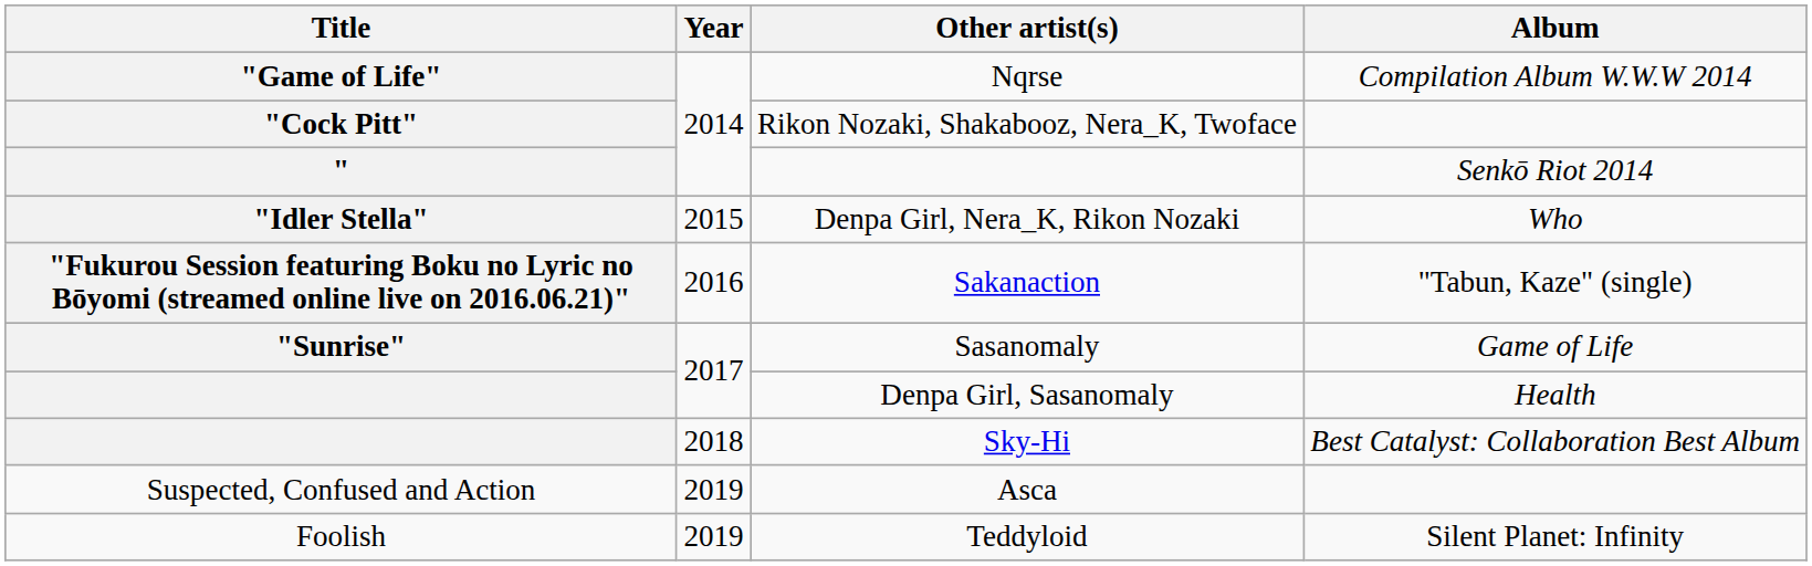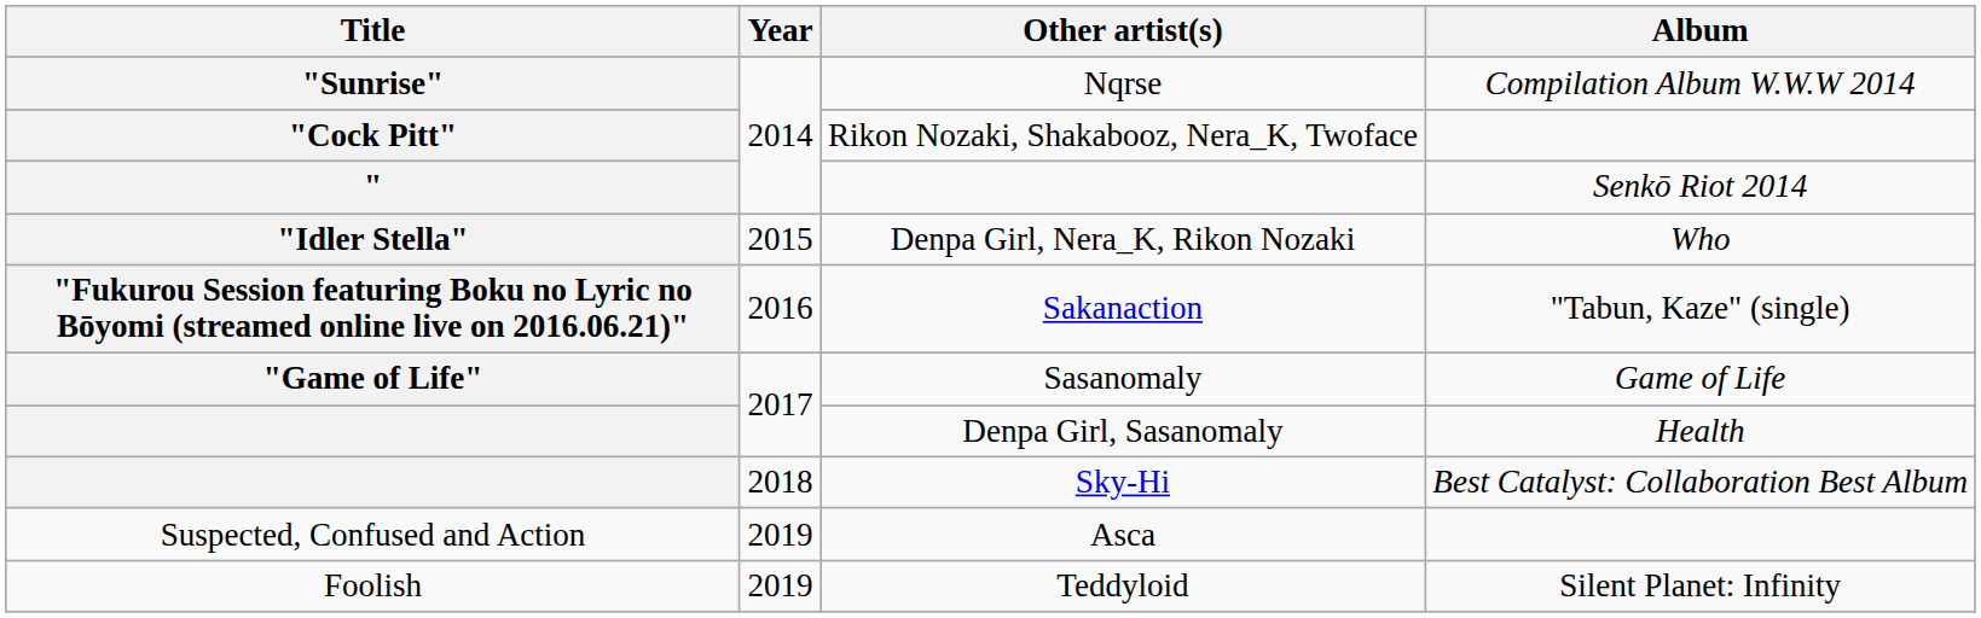 <table class="wikitable plainrowheaders" style="text-align:center;">
 <tr>
 <th scope="col" style="width:22em;">Title</th>
 <th scope="col">Year</th>
 <th scope="col">Other artist(s)</th>
 <th scope="col">Album</th>
 </tr>
 <tr>
-<th scope="row">"Game of Life"</th>
+<th scope="row">"Sunrise"</th>
 <td rowspan="3">2014</td>
 <td>Nqrse</td>
 <td><em>Compilation Album W.W.W 2014</em></td>
 </tr>
 <tr>
 <th scope="row">"Cock Pitt"</th>
 <td>Rikon Nozaki, Shakabooz, Nera_K, Twoface</td>
 <td></td>
 </tr>
 <tr>
 <th scope="row">"</th>
 <td></td>
 <td><em>Senkō Riot 2014</em></td>
 </tr>
 <tr>
 <th scope="row">"Idler Stella"</th>
 <td>2015</td>
 <td>Denpa Girl, Nera_K, Rikon Nozaki</td>
 <td><em>Who</em></td>
 </tr>
 <tr>
 <th scope="row">"Fukurou Session featuring Boku no Lyric no Bōyomi (streamed online live on 2016.06.21)"</th>
 <td>2016</td>
 <td><a href='#'>Sakanaction</a></td>
 <td>"Tabun, Kaze" <span>(single)</span></td>
 </tr>
 <tr>
-<th scope="row">"Sunrise"</th>
+<th scope="row">"Game of Life"</th>
 <td rowspan="2">2017</td>
 <td>Sasanomaly</td>
 <td><em>Game of Life</em></td>
 </tr>
 <tr>
 <th scope="row"></th>
 <td>Denpa Girl, Sasanomaly</td>
 <td><em>Health</em></td>
 </tr>
 <tr>
 <th scope="row"></th>
 <td>2018</td>
 <td><a href='#'>Sky-Hi</a></td>
 <td><em>Best Catalyst: Collaboration Best Album</em></td>
 </tr>
 <tr>
 <td>Suspected, Confused and Action</td>
 <td>2019</td>
 <td>Asca</td>
 <td></td>
 </tr>
 <tr>
 <td>Foolish</td>
 <td>2019</td>
 <td>Teddyloid</td>
 <td>Silent Planet: Infinity</td>
 </tr>
 </table>
